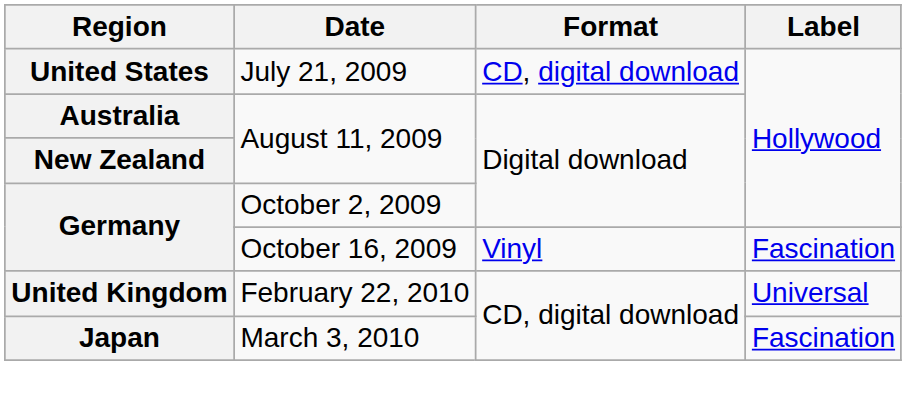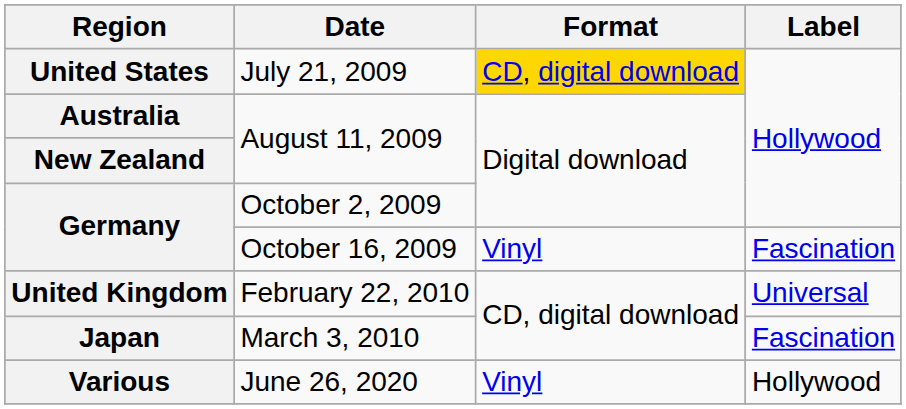 <table class="wikitable plainrowheaders">
 <tr>
 <th scope="col">Region</th>
 <th scope="col">Date</th>
 <th scope="col">Format</th>
 <th scope="col">Label</th>
 </tr>
 <tr>
 <th scope="row">United States</th>
 <td>July 21, 2009</td>
-<td><a href='#'>CD</a>, <a href='#'>digital download</a></td>
+<td style="background: gold;"><a href='#'>CD</a>, <a href='#'>digital download</a></td>
 <td rowspan="4"><a href='#'>Hollywood</a></td>
 </tr>
 <tr>
 <th scope="row">Australia</th>
 <td rowspan="2">August 11, 2009</td>
 <td rowspan="3">Digital download</td>
 </tr>
 <tr>
 <th scope="row">New Zealand</th>
 </tr>
 <tr>
 <th scope="row" rowspan="2">Germany</th>
 <td>October 2, 2009</td>
 </tr>
 <tr>
 <td>October 16, 2009</td>
 <td><a href='#'>Vinyl</a></td>
 <td><a href='#'>Fascination</a></td>
 </tr>
 <tr>
 <th scope="row">United Kingdom</th>
 <td>February 22, 2010</td>
 <td rowspan="2">CD, digital download</td>
 <td><a href='#'>Universal</a></td>
 </tr>
 <tr>
 <th scope="row">Japan</th>
 <td>March 3, 2010</td>
 <td><a href='#'>Fascination</a></td>
 </tr>
+<tr>
+<th scope="row">Various</th>
+<td>June 26, 2020</td>
+<td><a href='#'>Vinyl</a></td>
+<td>Hollywood</td>
+</tr>
 </table>
